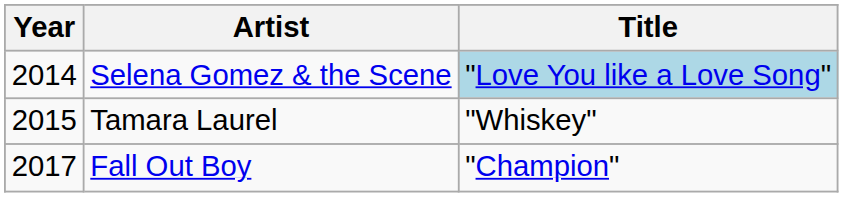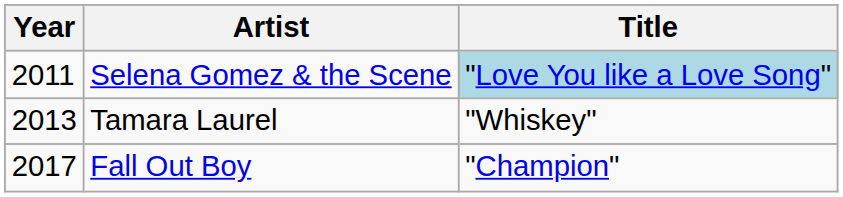 <table class="wikitable">
 <tr>
 <th>Year</th>
 <th>Artist</th>
 <th>Title</th>
 </tr>
 <tr>
-<td>2014</td>
+<td>2011</td>
 <td><a href='#'>Selena Gomez & the Scene</a></td>
 <td style="background: lightblue;">"<a href='#'>Love You like a Love Song</a>"</td>
 </tr>
 <tr>
-<td>2015</td>
+<td>2013</td>
 <td>Tamara Laurel</td>
 <td>"Whiskey"</td>
 </tr>
 <tr>
 <td>2017</td>
 <td><a href='#'>Fall Out Boy</a></td>
 <td>"<a href='#'>Champion</a>"</td>
 </tr>
 </table>
